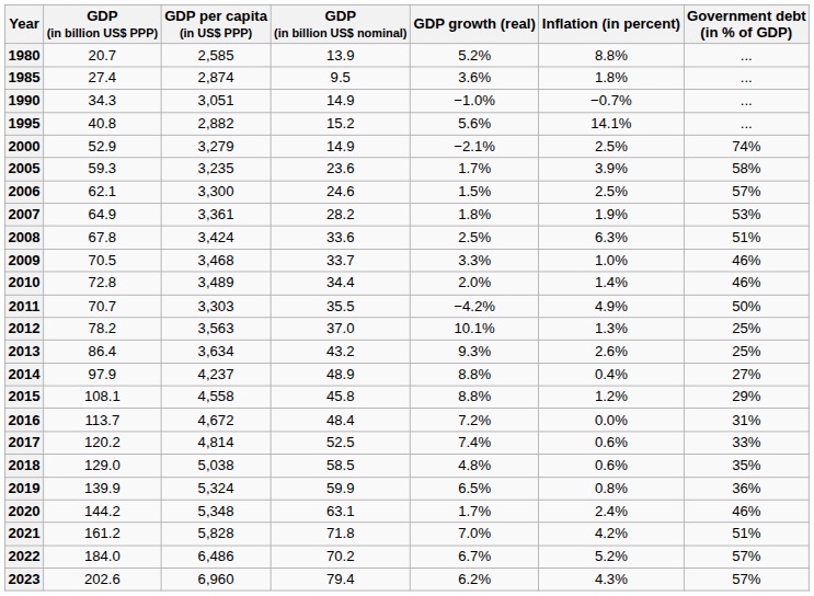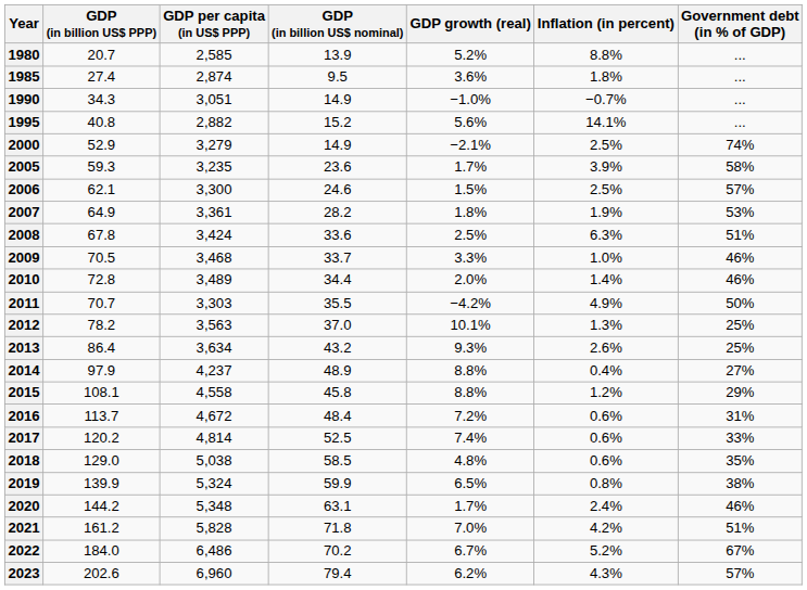 <table class="wikitable" style="text-align: center;">
 <tr>
 <th>Year</th>
 <th>GDP<br><small>(in billion US$ PPP)</small></th>
 <th>GDP per capita<br><small>(in US$ PPP)</small></th>
 <th>GDP<br> <small>(in billion US$ nominal)</small></th>
 <th>GDP growth (real)</th>
 <th>Inflation (in percent)</th>
 <th>Government debt <br>(in % of GDP)</th>
 </tr>
 <tr>
 <th>1980</th>
 <td>20.7</td>
 <td>2,585</td>
 <td>13.9</td>
 <td>5.2%</td>
 <td>8.8%</td>
 <td>...</td>
 </tr>
 <tr>
 <th>1985</th>
 <td>27.4</td>
 <td>2,874</td>
 <td>9.5</td>
 <td>3.6%</td>
 <td>1.8%</td>
 <td>...</td>
 </tr>
 <tr>
 <th>1990</th>
 <td>34.3</td>
 <td>3,051</td>
 <td>14.9</td>
 <td>−1.0%</td>
 <td>−0.7%</td>
 <td>...</td>
 </tr>
 <tr>
 <th>1995</th>
 <td>40.8</td>
 <td>2,882</td>
 <td>15.2</td>
 <td>5.6%</td>
 <td>14.1%</td>
 <td>...</td>
 </tr>
 <tr>
 <th>2000</th>
 <td>52.9</td>
 <td>3,279</td>
 <td>14.9</td>
 <td>−2.1%</td>
 <td>2.5%</td>
 <td>74%</td>
 </tr>
 <tr>
 <th>2005</th>
 <td>59.3</td>
 <td>3,235</td>
 <td>23.6</td>
 <td>1.7%</td>
 <td>3.9%</td>
 <td>58%</td>
 </tr>
 <tr>
 <th>2006</th>
 <td>62.1</td>
 <td>3,300</td>
 <td>24.6</td>
 <td>1.5%</td>
 <td>2.5%</td>
 <td>57%</td>
 </tr>
 <tr>
 <th>2007</th>
 <td>64.9</td>
 <td>3,361</td>
 <td>28.2</td>
 <td>1.8%</td>
 <td>1.9%</td>
 <td>53%</td>
 </tr>
 <tr>
 <th>2008</th>
 <td>67.8</td>
 <td>3,424</td>
 <td>33.6</td>
 <td>2.5%</td>
 <td>6.3%</td>
 <td>51%</td>
 </tr>
 <tr>
 <th>2009</th>
 <td>70.5</td>
 <td>3,468</td>
 <td>33.7</td>
 <td>3.3%</td>
 <td>1.0%</td>
 <td>46%</td>
 </tr>
 <tr>
 <th>2010</th>
 <td>72.8</td>
 <td>3,489</td>
 <td>34.4</td>
 <td>2.0%</td>
 <td>1.4%</td>
 <td>46%</td>
 </tr>
 <tr>
 <th>2011</th>
 <td>70.7</td>
 <td>3,303</td>
 <td>35.5</td>
 <td>−4.2%</td>
 <td>4.9%</td>
 <td>50%</td>
 </tr>
 <tr>
 <th>2012</th>
 <td>78.2</td>
 <td>3,563</td>
 <td>37.0</td>
 <td>10.1%</td>
 <td>1.3%</td>
 <td>25%</td>
 </tr>
 <tr>
 <th>2013</th>
 <td>86.4</td>
 <td>3,634</td>
 <td>43.2</td>
 <td>9.3%</td>
 <td>2.6%</td>
 <td>25%</td>
 </tr>
 <tr>
 <th>2014</th>
 <td>97.9</td>
 <td>4,237</td>
 <td>48.9</td>
 <td>8.8%</td>
 <td>0.4%</td>
 <td>27%</td>
 </tr>
 <tr>
 <th>2015</th>
 <td>108.1</td>
 <td>4,558</td>
 <td>45.8</td>
 <td>8.8%</td>
 <td>1.2%</td>
 <td>29%</td>
 </tr>
 <tr>
 <th>2016</th>
 <td>113.7</td>
 <td>4,672</td>
 <td>48.4</td>
 <td>7.2%</td>
-<td>0.0%</td>
+<td>0.6%</td>
 <td>31%</td>
 </tr>
 <tr>
 <th>2017</th>
 <td>120.2</td>
 <td>4,814</td>
 <td>52.5</td>
 <td>7.4%</td>
 <td>0.6%</td>
 <td>33%</td>
 </tr>
 <tr>
 <th>2018</th>
 <td>129.0</td>
 <td>5,038</td>
 <td>58.5</td>
 <td>4.8%</td>
 <td>0.6%</td>
 <td>35%</td>
 </tr>
 <tr>
 <th>2019</th>
 <td>139.9</td>
 <td>5,324</td>
 <td>59.9</td>
 <td>6.5%</td>
 <td>0.8%</td>
-<td>36%</td>
+<td>38%</td>
 </tr>
 <tr>
 <th>2020</th>
 <td>144.2</td>
 <td>5,348</td>
 <td>63.1</td>
 <td>1.7%</td>
 <td>2.4%</td>
 <td>46%</td>
 </tr>
 <tr>
 <th>2021</th>
 <td>161.2</td>
 <td>5,828</td>
 <td>71.8</td>
 <td>7.0%</td>
 <td>4.2%</td>
 <td>51%</td>
 </tr>
 <tr>
 <th>2022</th>
 <td>184.0</td>
 <td>6,486</td>
 <td>70.2</td>
 <td>6.7%</td>
 <td>5.2%</td>
-<td>57%</td>
+<td>67%</td>
 </tr>
 <tr>
 <th>2023</th>
 <td>202.6</td>
 <td>6,960</td>
 <td>79.4</td>
 <td>6.2%</td>
 <td>4.3%</td>
 <td>57%</td>
 </tr>
 </table>
